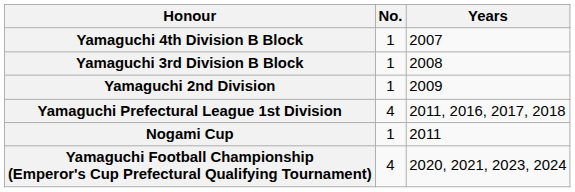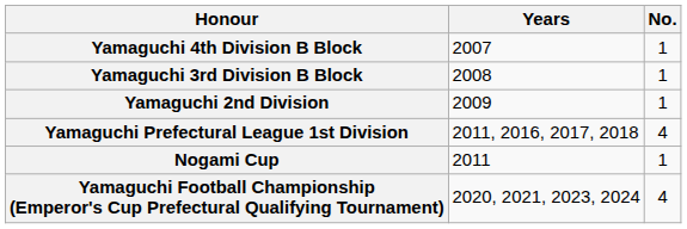 <table class="wikitable plainrowheaders">
 <tr>
 <th scope=col>Honour</th>
+<th scope=col>Years</th>
 <th scope=col>No.</th>
-<th scope=col>Years</th>
 </tr>
 <tr>
 <th scope=row>Yamaguchi 4th Division B Block</th>
+<td>2007</td>
 <td align="center">1</td>
-<td>2007</td>
 </tr>
 <tr>
 <th scope=row>Yamaguchi 3rd Division B Block</th>
+<td>2008</td>
 <td align="center">1</td>
-<td>2008</td>
 </tr>
 <tr>
 <th scope=row>Yamaguchi 2nd Division</th>
+<td>2009</td>
 <td align="center">1</td>
-<td>2009</td>
 </tr>
 <tr>
 <th scope=row>Yamaguchi Prefectural League 1st Division</th>
+<td>2011, 2016, 2017, 2018</td>
 <td align="center">4</td>
-<td>2011, 2016, 2017, 2018</td>
 </tr>
 <tr>
 <th scope=row>Nogami Cup</th>
+<td>2011</td>
 <td align="center">1</td>
-<td>2011</td>
 </tr>
 <tr>
 <th scope=row>Yamaguchi Football Championship <br> (Emperor's Cup Prefectural Qualifying Tournament)</th>
+<td>2020, 2021, 2023, 2024</td>
 <td align="center">4</td>
-<td>2020, 2021, 2023, 2024</td>
 </tr>
 </table>
